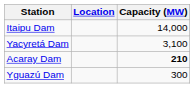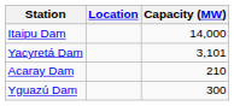 <table class="wikitable sortable">
 <tr>
 <th>Station</th>
 <th><a href='#'>Location</a></th>
 <th>Capacity (<a href='#'>MW</a>)</th>
 </tr>
 <tr>
 <td><a href='#'>Itaipu Dam</a></td>
 <td></td>
 <td style="text-align:right;">14,000</td>
 </tr>
 <tr>
 <td><a href='#'>Yacyretá Dam</a></td>
 <td></td>
-<td style="text-align:right;">3,100</td>
+<td style="text-align:right;">3,101</td>
 </tr>
 <tr>
 <td><a href='#'>Acaray Dam</a></td>
 <td></td>
-<td style="text-align:right;"><strong>210</strong></td>
+<td style="text-align:right;">210</td>
 </tr>
 <tr>
 <td><a href='#'>Yguazú Dam</a></td>
 <td></td>
 <td style="text-align:right;">300</td>
 </tr>
 </table>
